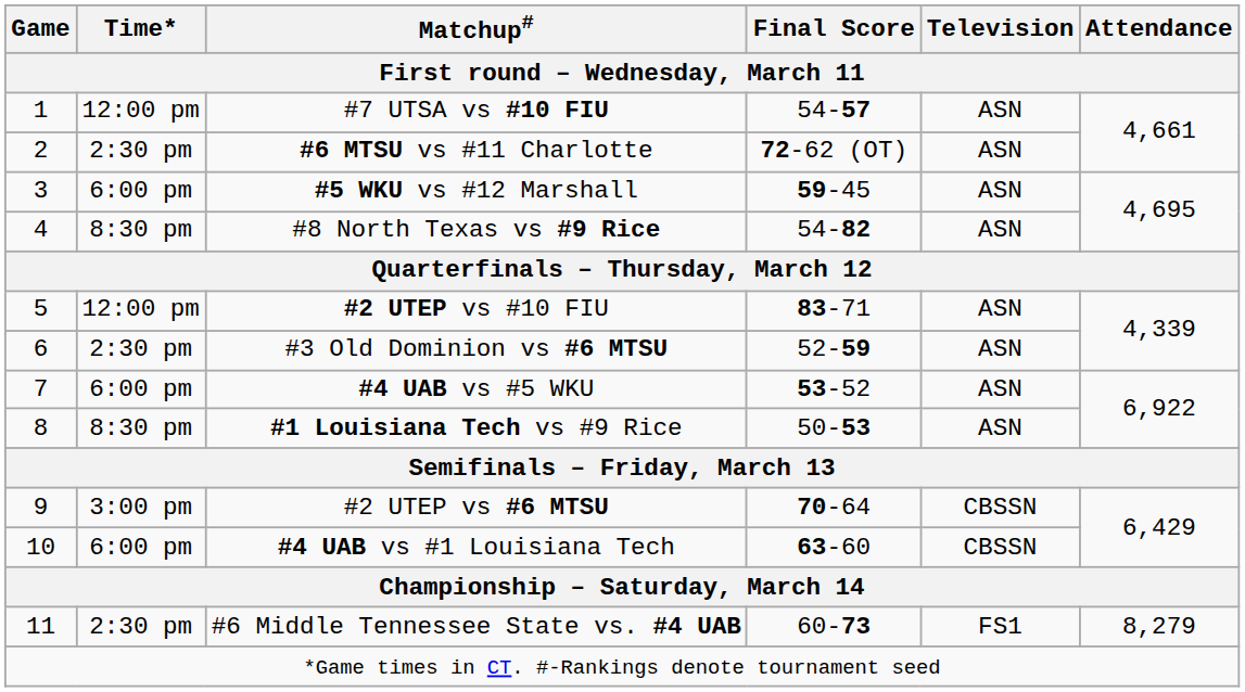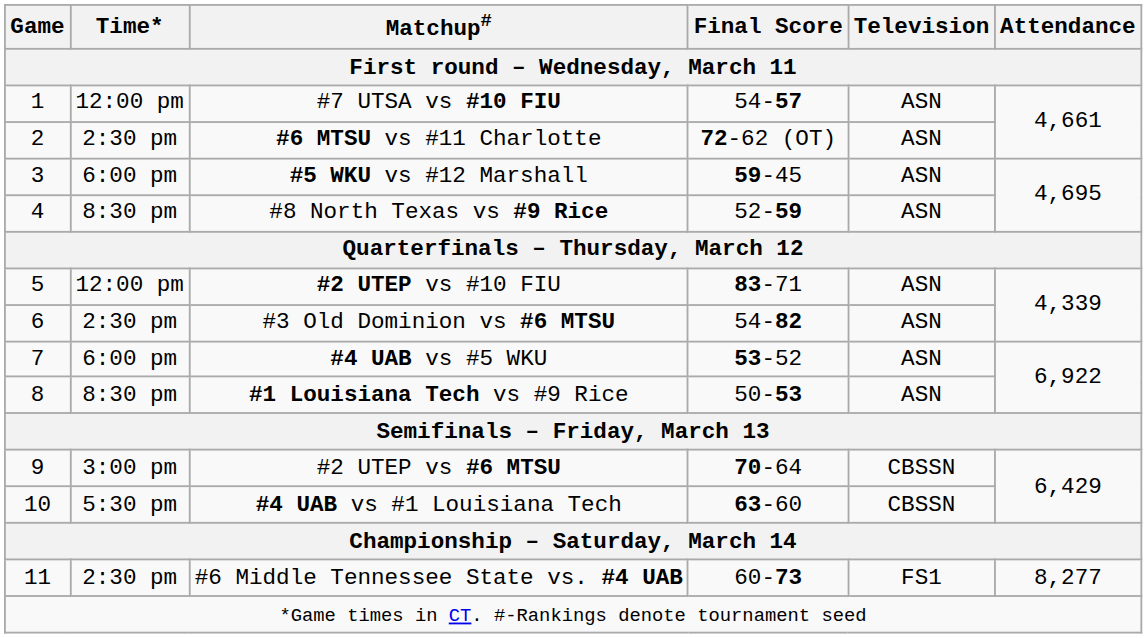 <table class="wikitable" style="font-size: 95%;text-align:center">
 <tr>
 <th>Game</th>
 <th>Time*</th>
 <th>Matchup<sup>#</sup></th>
 <th>Final Score</th>
 <th>Television</th>
 <th>Attendance</th>
 </tr>
 <tr>
 <th colspan="6">First round – Wednesday, March 11</th>
 </tr>
 <tr>
 <td>1</td>
 <td>12:00 pm</td>
 <td>#7 UTSA vs <strong>#10 FIU</strong></td>
 <td>54-<strong>57</strong></td>
 <td>ASN</td>
 <td rowspan=2>4,661</td>
 </tr>
 <tr>
 <td>2</td>
 <td>2:30 pm</td>
 <td><strong>#6 MTSU</strong> vs #11 Charlotte</td>
 <td><strong>72</strong>-62 (OT)</td>
 <td>ASN</td>
 </tr>
 <tr>
 <td>3</td>
 <td>6:00 pm</td>
 <td><strong>#5 WKU</strong> vs #12 Marshall</td>
 <td><strong>59</strong>-45</td>
 <td>ASN</td>
 <td rowspan=2>4,695</td>
 </tr>
 <tr>
 <td>4</td>
 <td>8:30 pm</td>
 <td>#8 North Texas vs <strong>#9 Rice</strong></td>
-<td>54-<strong>82</strong></td>
+<td>52-<strong>59</strong></td>
 <td>ASN</td>
 </tr>
 <tr>
 <th colspan="6">Quarterfinals – Thursday, March 12</th>
 </tr>
 <tr>
 <td>5</td>
 <td>12:00 pm</td>
 <td><strong>#2 UTEP</strong> vs #10 FIU</td>
 <td><strong>83</strong>-71</td>
 <td>ASN</td>
 <td rowspan=2>4,339</td>
 </tr>
 <tr>
 <td>6</td>
 <td>2:30 pm</td>
 <td>#3 Old Dominion vs <strong>#6 MTSU</strong></td>
-<td>52-<strong>59</strong></td>
+<td>54-<strong>82</strong></td>
 <td>ASN</td>
 </tr>
 <tr>
 <td>7</td>
 <td>6:00 pm</td>
 <td><strong>#4 UAB </strong>vs #5 WKU</td>
 <td><strong>53</strong>-52</td>
 <td>ASN</td>
 <td rowspan=2>6,922</td>
 </tr>
 <tr>
 <td>8</td>
 <td>8:30 pm</td>
 <td><strong>#1 Louisiana Tech</strong> vs #9 Rice</td>
 <td>50-<strong>53</strong></td>
 <td>ASN</td>
 </tr>
 <tr>
 <th colspan="6">Semifinals – Friday, March 13</th>
 </tr>
 <tr>
 <td>9</td>
 <td>3:00 pm</td>
 <td>#2 UTEP vs <strong>#6 MTSU</strong></td>
 <td><strong>70</strong>-64</td>
 <td>CBSSN</td>
 <td rowspan=2>6,429</td>
 </tr>
 <tr>
 <td>10</td>
-<td>6:00 pm</td>
+<td>5:30 pm</td>
 <td><strong>#4 UAB</strong> vs #1 Louisiana Tech</td>
 <td><strong>63</strong>-60</td>
 <td>CBSSN</td>
 </tr>
 <tr>
 <th colspan="6">Championship – Saturday, March 14</th>
 </tr>
 <tr>
 <td>11</td>
 <td>2:30 pm</td>
 <td>#6 Middle Tennessee State vs. <strong>#4 UAB</strong></td>
 <td>60-<strong>73</strong></td>
 <td>FS1</td>
-<td>8,279</td>
+<td>8,277</td>
 </tr>
 <tr>
 <td colspan="6"><small>*Game times in <a href='#'>CT</a>. #-Rankings denote tournament seed</small></td>
 </tr>
 </table>
